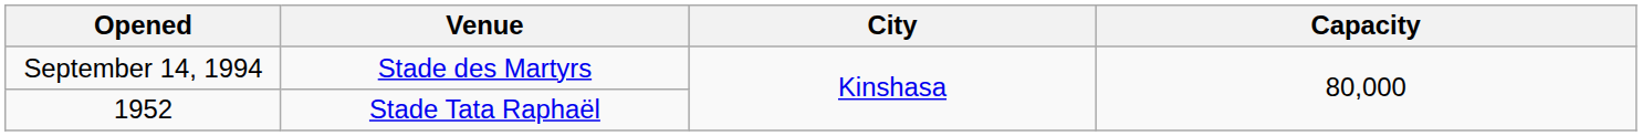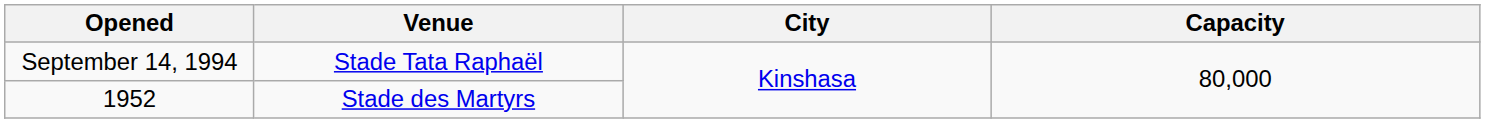 <table class="sortable wikitable" style="text-align:center;">
 <tr>
 <th scope="col" style="width:10em;">Opened</th>
 <th scope="col" style="width:15em;">Venue</th>
 <th scope="col" style="width:15em;">City</th>
 <th scope="col" style="width:20em;">Capacity</th>
 </tr>
 <tr>
 <td>September 14, 1994</td>
-<td><a href='#'>Stade des Martyrs</a></td>
+<td><a href='#'>Stade Tata Raphaël</a></td>
 <td rowspan="2"><a href='#'>Kinshasa</a></td>
 <td rowspan="2">80,000</td>
 </tr>
 <tr>
 <td>1952</td>
-<td><a href='#'>Stade Tata Raphaël</a></td>
+<td><a href='#'>Stade des Martyrs</a></td>
 </tr>
 </table>
